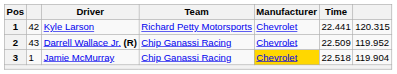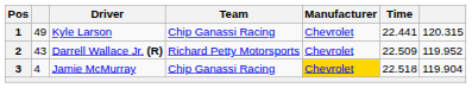 <table class="wikitable" style="font-size:95%">
 <tr>
 <th>Pos</th>
 <th></th>
 <th>Driver</th>
 <th>Team</th>
 <th>Manufacturer</th>
 <th>Time</th>
 <th></th>
 </tr>
 <tr>
 <th>1</th>
-<td>42</td>
+<td>49</td>
 <td><a href='#'>Kyle Larson</a></td>
-<td><a href='#'>Richard Petty Motorsports</a></td>
+<td><a href='#'>Chip Ganassi Racing</a></td>
 <td><a href='#'>Chevrolet</a></td>
 <td>22.441</td>
 <td>120.315</td>
 </tr>
 <tr>
 <th>2</th>
 <td>43</td>
 <td><a href='#'>Darrell Wallace Jr.</a> <strong>(R)</strong></td>
-<td><a href='#'>Chip Ganassi Racing</a></td>
+<td><a href='#'>Richard Petty Motorsports</a></td>
 <td><a href='#'>Chevrolet</a></td>
 <td>22.509</td>
 <td>119.952</td>
 </tr>
 <tr>
 <th>3</th>
-<td>1</td>
+<td>4</td>
 <td><a href='#'>Jamie McMurray</a></td>
 <td><a href='#'>Chip Ganassi Racing</a></td>
 <td style="background: gold;"><a href='#'>Chevrolet</a></td>
 <td>22.518</td>
 <td>119.904</td>
 </tr>
 <tr>
 <th colspan="7"></th>
 </tr>
 </table>
